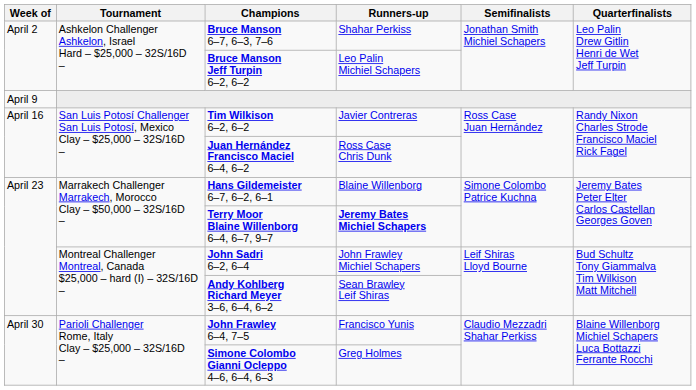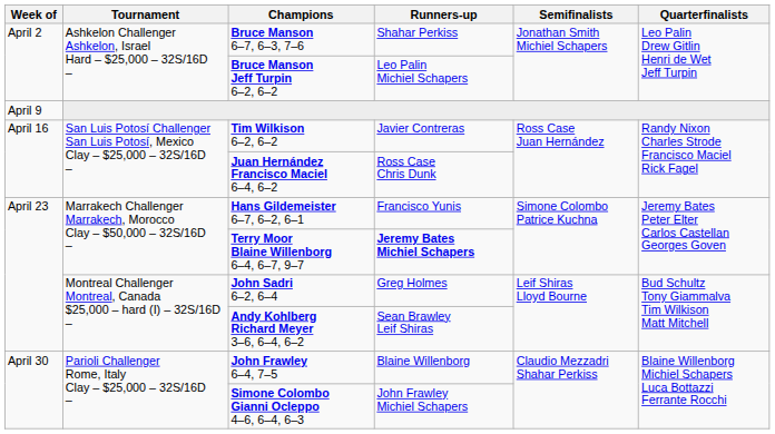 <table class="wikitable" style="font-size:85%;">
 <tr>
 <th width="75">Week of</th>
 <th width="250">Tournament</th>
 <th width="210">Champions</th>
 <th width="210">Runners-up</th>
 <th width="170">Semifinalists</th>
 <th width="170">Quarterfinalists</th>
 </tr>
 <tr valign="top">
 <td rowspan="2">April 2</td>
 <td rowspan="2">Ashkelon Challenger<br> <a href='#'>Ashkelon</a>, Israel<br>Hard – $25,000 – 32S/16D<br>  – </td>
 <td> <strong><a href='#'>Bruce Manson</a></strong> <br>6–7, 6–3, 7–6</td>
 <td> <a href='#'>Shahar Perkiss</a></td>
 <td rowspan="2"> <a href='#'>Jonathan Smith</a> <br>  <a href='#'>Michiel Schapers</a></td>
 <td rowspan="2"> <a href='#'>Leo Palin</a> <br> <a href='#'>Drew Gitlin</a> <br> <a href='#'>Henri de Wet</a> <br>  <a href='#'>Jeff Turpin</a></td>
 </tr>
 <tr valign="top">
 <td> <strong><a href='#'>Bruce Manson</a></strong> <br> <strong><a href='#'>Jeff Turpin</a></strong><br>6–2, 6–2</td>
 <td> <a href='#'>Leo Palin</a> <br>  <a href='#'>Michiel Schapers</a></td>
 </tr>
 <tr valign="top">
 <td rowspan="1">April 9</td>
 <td colspan="5" bgcolor="#ededed"></td>
 </tr>
 <tr valign="top">
 <td rowspan="2">April 16</td>
 <td rowspan="2"><a href='#'>San Luis Potosí Challenger</a><br> <a href='#'>San Luis Potosí</a>, Mexico<br>Clay – $25,000 – 32S/16D<br>  – </td>
 <td> <strong><a href='#'>Tim Wilkison</a></strong> <br>6–2, 6–2</td>
 <td> <a href='#'>Javier Contreras</a></td>
 <td rowspan="2"> <a href='#'>Ross Case</a> <br>  <a href='#'>Juan Hernández</a></td>
 <td rowspan="2"> <a href='#'>Randy Nixon</a> <br> <a href='#'>Charles Strode</a> <br> <a href='#'>Francisco Maciel</a> <br>  <a href='#'>Rick Fagel</a></td>
 </tr>
 <tr valign="top">
 <td> <strong><a href='#'>Juan Hernández</a></strong> <br> <strong><a href='#'>Francisco Maciel</a></strong><br>6–4, 6–2</td>
 <td> <a href='#'>Ross Case</a><br>  <a href='#'>Chris Dunk</a></td>
 </tr>
 <tr valign="top">
 <td rowspan="4">April 23</td>
 <td rowspan="2">Marrakech Challenger<br> <a href='#'>Marrakech</a>, Morocco<br>Clay – $50,000 – 32S/16D<br>  – </td>
 <td> <strong><a href='#'>Hans Gildemeister</a></strong> <br>6–7, 6–2, 6–1</td>
-<td> <a href='#'>Blaine Willenborg</a></td>
+<td> <a href='#'>Francisco Yunis</a></td>
 <td rowspan="2"> <a href='#'>Simone Colombo</a> <br>  <a href='#'>Patrice Kuchna</a></td>
 <td rowspan="2"> <a href='#'>Jeremy Bates</a> <br> <a href='#'>Peter Elter</a> <br> <a href='#'>Carlos Castellan</a> <br>  <a href='#'>Georges Goven</a></td>
 </tr>
 <tr valign="top">
 <td> <strong><a href='#'>Terry Moor</a></strong> <br> <strong><a href='#'>Blaine Willenborg</a></strong><br>6–4, 6–7, 9–7</td>
 <td><strong> <a href='#'>Jeremy Bates</a><br>  <a href='#'>Michiel Schapers</a></strong></td>
 </tr>
 <tr valign="top">
 <td rowspan="2">Montreal Challenger<br> <a href='#'>Montreal</a>, Canada<br>$25,000 – hard (I) – 32S/16D<br>  – </td>
 <td> <strong><a href='#'>John Sadri</a></strong> <br>6–2, 6–4</td>
-<td> <a href='#'>John Frawley</a> <br>  <a href='#'>Michiel Schapers</a></td>
+<td> <a href='#'>Greg Holmes</a></td>
 <td rowspan="2"> <a href='#'>Leif Shiras</a> <br>  <a href='#'>Lloyd Bourne</a></td>
 <td rowspan="2"> <a href='#'>Bud Schultz</a> <br> <a href='#'>Tony Giammalva</a> <br> <a href='#'>Tim Wilkison</a> <br>  <a href='#'>Matt Mitchell</a></td>
 </tr>
 <tr valign="top">
 <td> <strong><a href='#'>Andy Kohlberg</a></strong> <br> <strong><a href='#'>Richard Meyer</a></strong><br>3–6, 6–4, 6–2</td>
 <td> <a href='#'>Sean Brawley</a><br>  <a href='#'>Leif Shiras</a></td>
 </tr>
 <tr valign="top">
 <td rowspan="2">April 30</td>
 <td rowspan="2"><a href='#'>Parioli Challenger</a><br> Rome, Italy<br>Clay – $25,000 – 32S/16D<br>  – </td>
 <td> <strong><a href='#'>John Frawley</a></strong> <br>6–4, 7–5</td>
-<td> <a href='#'>Francisco Yunis</a></td>
+<td> <a href='#'>Blaine Willenborg</a></td>
 <td rowspan="2"> <a href='#'>Claudio Mezzadri</a> <br>  <a href='#'>Shahar Perkiss</a></td>
 <td rowspan="2"> <a href='#'>Blaine Willenborg</a> <br> <a href='#'>Michiel Schapers</a> <br> <a href='#'>Luca Bottazzi</a> <br>  <a href='#'>Ferrante Rocchi</a></td>
 </tr>
 <tr valign="top">
 <td> <strong><a href='#'>Simone Colombo</a></strong> <br> <strong><a href='#'>Gianni Ocleppo</a></strong><br>4–6, 6–4, 6–3</td>
-<td> <a href='#'>Greg Holmes</a></td>
+<td> <a href='#'>John Frawley</a> <br>  <a href='#'>Michiel Schapers</a></td>
 </tr>
 </table>
